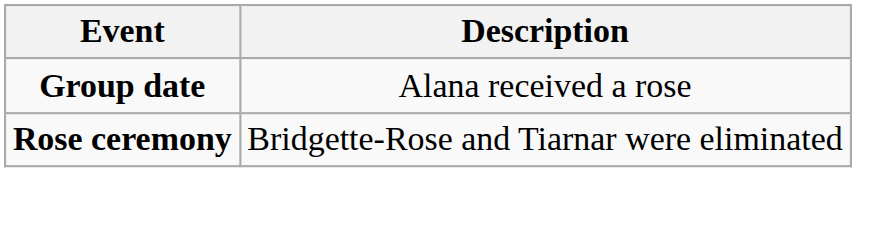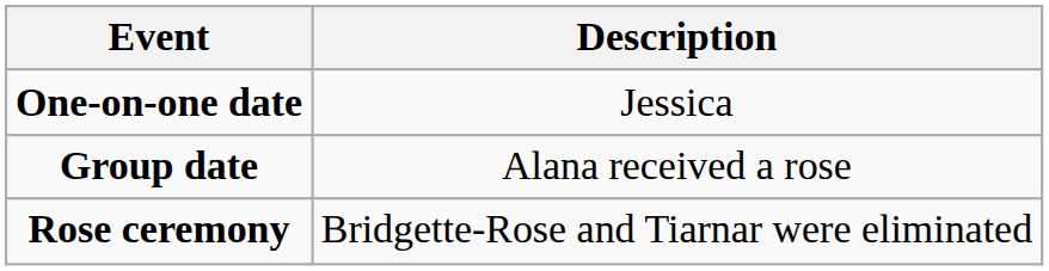 <table class="wikitable sortable" style="text-align:center;">
 <tr>
 <th>Event</th>
 <th>Description</th>
+</tr>
+<tr>
+<td><strong>One-on-one date</strong></td>
+<td>Jessica</td>
 </tr>
 <tr>
 <td><strong>Group date</strong></td>
 <td>Alana received a rose</td>
 </tr>
 <tr>
 <td><strong>Rose ceremony</strong></td>
 <td>Bridgette-Rose and Tiarnar were eliminated</td>
 </tr>
 </table>
